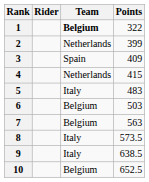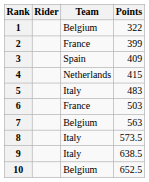 <table class="wikitable">
 <tr>
 <th scope="col">Rank</th>
 <th scope="col">Rider</th>
 <th scope="col">Team</th>
 <th scope="col">Points</th>
 </tr>
 <tr>
 <th scope="row">1</th>
 <td></td>
-<td><strong>Belgium</strong></td>
+<td>Belgium</td>
 <td style="text-align:right;">322</td>
 </tr>
 <tr>
 <th scope="row">2</th>
 <td></td>
-<td>Netherlands</td>
+<td>France</td>
 <td style="text-align:right;">399</td>
 </tr>
 <tr>
 <th scope="row">3</th>
 <td></td>
 <td>Spain</td>
 <td style="text-align:right;">409</td>
 </tr>
 <tr>
 <th scope="row">4</th>
 <td></td>
 <td>Netherlands</td>
 <td style="text-align:right;">415</td>
 </tr>
 <tr>
 <th scope="row">5</th>
 <td></td>
 <td>Italy</td>
 <td style="text-align:right;">483</td>
 </tr>
 <tr>
 <th scope="row">6</th>
 <td></td>
-<td>Belgium</td>
+<td>France</td>
 <td style="text-align:right;">503</td>
 </tr>
 <tr>
 <th scope="row">7</th>
 <td></td>
 <td>Belgium</td>
 <td style="text-align:right;">563</td>
 </tr>
 <tr>
 <th scope="row">8</th>
 <td></td>
 <td>Italy</td>
 <td style="text-align:right;">573.5</td>
 </tr>
 <tr>
 <th scope="row">9</th>
 <td></td>
 <td>Italy</td>
 <td style="text-align:right;">638.5</td>
 </tr>
 <tr>
 <th scope="row">10</th>
 <td></td>
 <td>Belgium</td>
 <td style="text-align:right;">652.5</td>
 </tr>
 </table>
